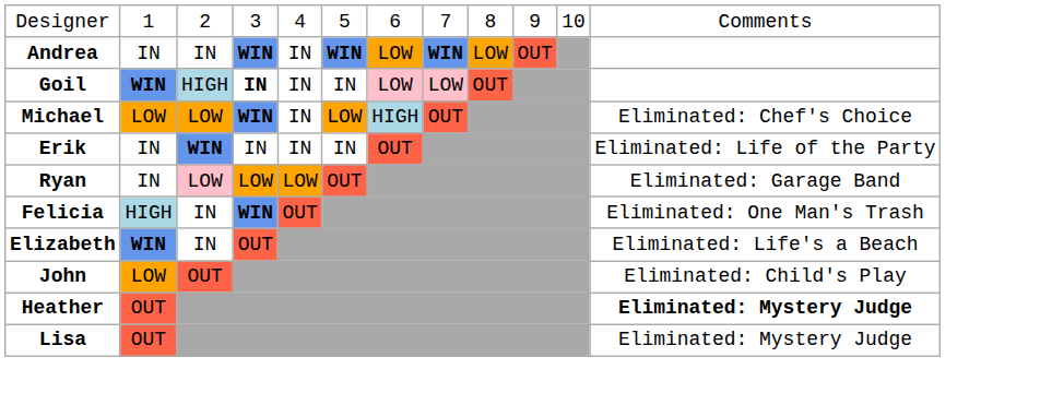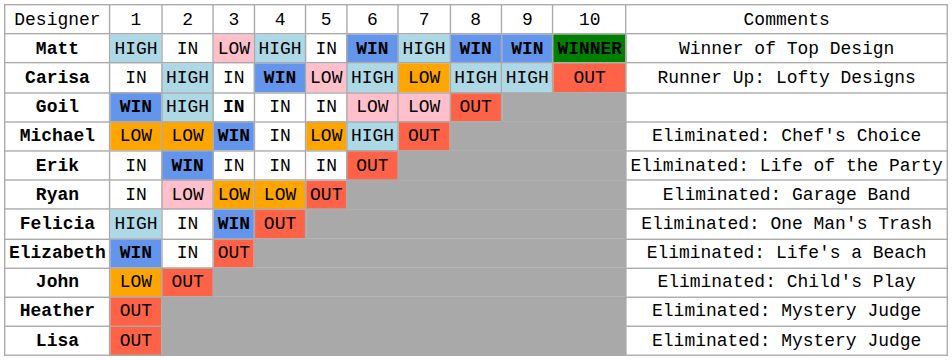 <table class="wikitable"  style="background:#fff; text-align:center;">
 <tr>
 <td>Designer</td>
 <td>1</td>
 <td>2</td>
 <td>3</td>
 <td>4</td>
 <td>5</td>
 <td>6</td>
 <td>7</td>
 <td>8</td>
 <td>9</td>
 <td>10</td>
 <td>Comments</td>
 </tr>
 <tr>
-<td><strong>Andrea</strong></td>
+<td><strong>Matt</strong></td>
+<td style="background:lightblue;">HIGH</td>
 <td>IN</td>
+<td style="background:pink;">LOW</td>
+<td style="background:lightblue;">HIGH</td>
 <td>IN</td>
 <td style="background:cornflowerblue;"><strong>WIN</strong></td>
+<td style="background:lightblue;">HIGH</td>
+<td style="background:cornflowerblue;"><strong>WIN</strong></td>
+<td style="background:cornflowerblue;"><strong>WIN</strong></td>
+<td style="background:green;"><strong>WINNER</strong></td>
+<td>Winner of Top Design</td>
+</tr>
+<tr>
+<td><strong>Carisa</strong></td>
+<td>IN</td>
+<td style="background:lightblue;">HIGH</td>
 <td>IN</td>
 <td style="background:cornflowerblue;"><strong>WIN</strong></td>
+<td style="background:pink;">LOW</td>
+<td style="background:lightblue;">HIGH</td>
 <td style="background:orange;">LOW</td>
-<td style="background:cornflowerblue;"><strong>WIN</strong></td>
-<td style="background:orange;">LOW</td>
+<td style="background:lightblue;">HIGH</td>
+<td style="background:lightblue;">HIGH</td>
 <td style="background:tomato;">OUT</td>
-<td style="background:darkgrey;"></td>
-<td></td>
+<td>Runner Up: Lofty Designs</td>
 </tr>
 <tr>
 <td><strong>Goil</strong></td>
 <td style="background:cornflowerblue;"><strong>WIN</strong></td>
 <td style="background:lightblue;">HIGH</td>
 <td><strong>IN</strong></td>
 <td>IN</td>
 <td>IN</td>
 <td style="background:pink;">LOW</td>
 <td style="background:pink;">LOW</td>
 <td style="background:tomato;">OUT</td>
 <td colspan="2" style="background:darkgrey;"></td>
 <td></td>
 </tr>
 <tr>
 <td><strong>Michael</strong></td>
 <td style="background:orange;">LOW</td>
 <td style="background:orange;">LOW</td>
 <td style="background:cornflowerblue;"><strong>WIN</strong></td>
 <td>IN</td>
 <td style="background:orange;">LOW</td>
 <td style="background:lightblue;">HIGH</td>
 <td style="background:tomato;">OUT</td>
 <td colspan="3" style="background:darkgrey;"></td>
 <td>Eliminated: Chef's Choice</td>
 </tr>
 <tr>
 <td><strong>Erik</strong></td>
 <td>IN</td>
 <td style="background:cornflowerblue;"><strong>WIN</strong></td>
 <td>IN</td>
 <td>IN</td>
 <td>IN</td>
 <td style="background:tomato;">OUT</td>
 <td colspan="4" style="background:darkgrey;"></td>
 <td>Eliminated: Life of the Party</td>
 </tr>
 <tr>
 <td><strong>Ryan</strong></td>
 <td>IN</td>
 <td style="background:pink;">LOW</td>
 <td style="background:orange;">LOW</td>
 <td style="background:orange;">LOW</td>
 <td style="background:tomato;">OUT</td>
 <td colspan="5" style="background:darkgrey;"></td>
 <td>Eliminated: Garage Band</td>
 </tr>
 <tr>
 <td><strong>Felicia</strong></td>
 <td style="background:lightblue;">HIGH</td>
 <td>IN</td>
 <td style="background:cornflowerblue;"><strong>WIN</strong></td>
 <td style="background:tomato;">OUT</td>
 <td colspan="6" style="background:darkgrey;"></td>
 <td>Eliminated: One Man's Trash</td>
 </tr>
 <tr>
 <td><strong>Elizabeth</strong></td>
 <td style="background:cornflowerblue;"><strong>WIN</strong></td>
 <td>IN</td>
 <td style="background:tomato;">OUT</td>
 <td colspan="7" style="background:darkgrey;"></td>
 <td>Eliminated: Life's a Beach</td>
 </tr>
 <tr>
 <td><strong>John</strong></td>
 <td style="background:orange;">LOW</td>
 <td style="background:tomato;">OUT</td>
 <td colspan="8" style="background:darkgrey;"></td>
 <td>Eliminated: Child's Play</td>
 </tr>
 <tr>
 <td><strong>Heather</strong></td>
 <td style="background:tomato;">OUT</td>
 <td colspan="9" style="background:darkgrey;"></td>
-<td><strong>Eliminated: Mystery Judge</strong></td>
+<td>Eliminated: Mystery Judge</td>
 </tr>
 <tr>
 <td><strong>Lisa</strong></td>
 <td style="background:tomato;">OUT</td>
 <td colspan="9" style="background:darkgrey;"></td>
 <td>Eliminated: Mystery Judge</td>
 </tr>
 </table>
